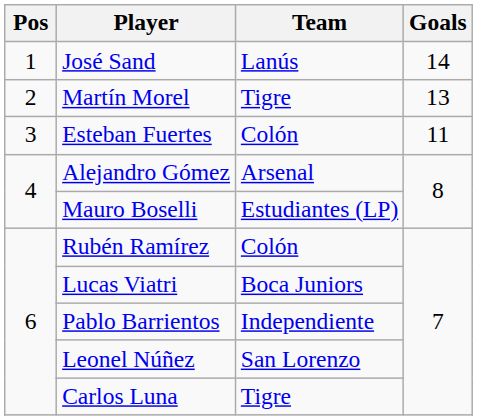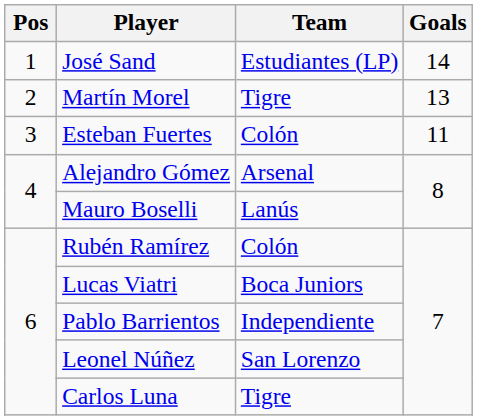 <table class="wikitable">
 <tr>
 <th width=28>Pos</th>
 <th>Player</th>
 <th>Team</th>
 <th>Goals</th>
 </tr>
 <tr>
 <td align=center>1</td>
 <td> <a href='#'>José Sand</a></td>
-<td><a href='#'>Lanús</a></td>
+<td><a href='#'>Estudiantes (LP)</a></td>
 <td align=center>14</td>
 </tr>
 <tr>
 <td align=center>2</td>
 <td> <a href='#'>Martín Morel</a></td>
 <td><a href='#'>Tigre</a></td>
 <td align=center>13</td>
 </tr>
 <tr>
 <td align=center>3</td>
 <td> <a href='#'>Esteban Fuertes</a></td>
 <td><a href='#'>Colón</a></td>
 <td align=center>11</td>
 </tr>
 <tr>
 <td rowspan=2 align=center>4</td>
 <td> <a href='#'>Alejandro Gómez</a></td>
 <td><a href='#'>Arsenal</a></td>
 <td rowspan=2 align=center>8</td>
 </tr>
 <tr>
 <td> <a href='#'>Mauro Boselli</a></td>
-<td><a href='#'>Estudiantes (LP)</a></td>
+<td><a href='#'>Lanús</a></td>
 </tr>
 <tr>
 <td rowspan=5 align=center>6</td>
 <td> <a href='#'>Rubén Ramírez</a></td>
 <td><a href='#'>Colón</a></td>
 <td rowspan=5 align=center>7</td>
 </tr>
 <tr>
 <td> <a href='#'>Lucas Viatri</a></td>
 <td><a href='#'>Boca Juniors</a></td>
 </tr>
 <tr>
 <td> <a href='#'>Pablo Barrientos</a></td>
 <td><a href='#'>Independiente</a></td>
 </tr>
 <tr>
 <td> <a href='#'>Leonel Núñez</a></td>
 <td><a href='#'>San Lorenzo</a></td>
 </tr>
 <tr>
 <td> <a href='#'>Carlos Luna</a></td>
 <td><a href='#'>Tigre</a></td>
 </tr>
 </table>
